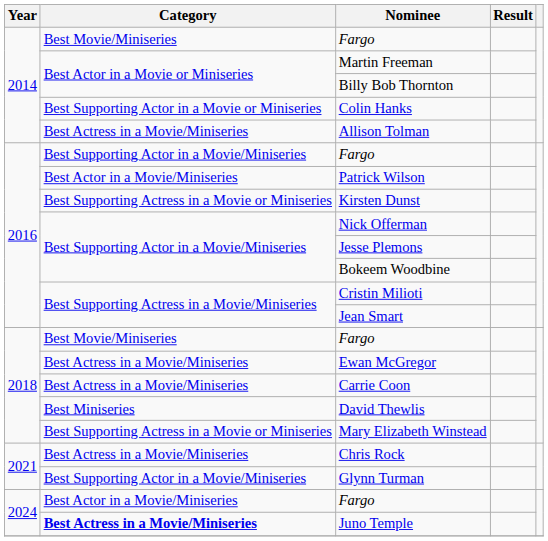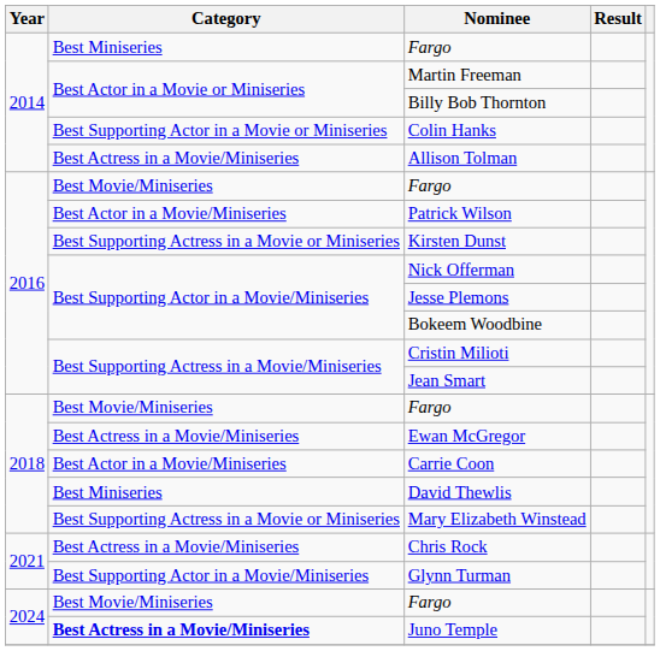 <table class="wikitable sortable">
 <tr>
 <th scope="col">Year</th>
 <th scope="col">Category</th>
 <th scope="col">Nominee</th>
 <th scope="col">Result</th>
 <th scope="col" class="unsortable"></th>
 </tr>
 <tr>
 <td rowspan="5"><a href='#'>2014</a></td>
-<td scope="row"><a href='#'>Best Movie/Miniseries</a></td>
+<td scope="row"><a href='#'>Best Miniseries</a></td>
 <td><em>Fargo</em></td>
 <td></td>
 <td rowspan="5" style="text-align: center;"></td>
 </tr>
 <tr>
 <td scope="row" rowspan="2"><a href='#'>Best Actor in a Movie or Miniseries</a></td>
 <td>Martin Freeman</td>
 <td></td>
 </tr>
 <tr>
 <td>Billy Bob Thornton</td>
 <td></td>
 </tr>
 <tr>
 <td scope="row"><a href='#'>Best Supporting Actor in a Movie or Miniseries</a></td>
 <td><a href='#'>Colin Hanks</a></td>
 <td></td>
 </tr>
 <tr>
 <td scope="row"><a href='#'>Best Actress in a Movie/Miniseries</a></td>
 <td><a href='#'>Allison Tolman</a></td>
 <td></td>
 </tr>
 <tr>
 <td rowspan="8"><a href='#'>2016</a></td>
-<td scope="row"><a href='#'>Best Supporting Actor in a Movie/Miniseries</a></td>
+<td scope="row"><a href='#'>Best Movie/Miniseries</a></td>
 <td><em>Fargo</em></td>
 <td></td>
 <td rowspan="8" style="text-align: center;"></td>
 </tr>
 <tr>
 <td scope="row"><a href='#'>Best Actor in a Movie/Miniseries</a></td>
 <td><a href='#'>Patrick Wilson</a></td>
 <td></td>
 </tr>
 <tr>
 <td scope="row"><a href='#'>Best Supporting Actress in a Movie or Miniseries</a></td>
 <td><a href='#'>Kirsten Dunst</a></td>
 <td></td>
 </tr>
 <tr>
 <td rowspan=3><a href='#'>Best Supporting Actor in a Movie/Miniseries</a></td>
 <td scope="row"><a href='#'>Nick Offerman</a></td>
 <td></td>
 </tr>
 <tr>
 <td scope="row"><a href='#'>Jesse Plemons</a></td>
 <td></td>
 </tr>
 <tr>
 <td scope="row">Bokeem Woodbine</td>
 <td></td>
 </tr>
 <tr>
 <td scope="row" rowspan=2><a href='#'>Best Supporting Actress in a Movie/Miniseries</a></td>
 <td><a href='#'>Cristin Milioti</a></td>
 <td></td>
 </tr>
 <tr>
 <td scope="row"><a href='#'>Jean Smart</a></td>
 <td></td>
 </tr>
 <tr>
 <td rowspan="5"><a href='#'>2018</a></td>
 <td scope="row"><a href='#'>Best Movie/Miniseries</a></td>
 <td><em>Fargo</em></td>
 <td></td>
 <td rowspan="5" style="text-align: center;"></td>
 </tr>
 <tr>
 <td scope="row"><a href='#'>Best Actress in a Movie/Miniseries</a></td>
 <td><a href='#'>Ewan McGregor</a></td>
 <td></td>
 </tr>
 <tr>
-<td scope="row"><a href='#'>Best Actress in a Movie/Miniseries</a></td>
+<td scope="row"><a href='#'>Best Actor in a Movie/Miniseries</a></td>
 <td><a href='#'>Carrie Coon</a></td>
 <td></td>
 </tr>
 <tr>
 <td scope="row"><a href='#'>Best Miniseries</a></td>
 <td><a href='#'>David Thewlis</a></td>
 <td></td>
 </tr>
 <tr>
 <td scope="row"><a href='#'>Best Supporting Actress in a Movie or Miniseries</a></td>
 <td><a href='#'>Mary Elizabeth Winstead</a></td>
 <td></td>
 </tr>
 <tr>
 <td rowspan="2"><a href='#'>2021</a></td>
 <td scope="row"><a href='#'>Best Actress in a Movie/Miniseries</a></td>
 <td><a href='#'>Chris Rock</a></td>
 <td></td>
 <td rowspan="2" style="text-align: center;"></td>
 </tr>
 <tr>
 <td scope="row"><a href='#'>Best Supporting Actor in a Movie/Miniseries</a></td>
 <td><a href='#'>Glynn Turman</a></td>
 <td></td>
 </tr>
 <tr>
 <td rowspan="2"><a href='#'>2024</a></td>
-<td scope="row"><a href='#'>Best Actor in a Movie/Miniseries</a></td>
+<td scope="row"><a href='#'>Best Movie/Miniseries</a></td>
 <td><em>Fargo</em></td>
 <td></td>
 <td rowspan="2" style="text-align: center;"></td>
 </tr>
 <tr>
 <td scope="row"><strong><a href='#'>Best Actress in a Movie/Miniseries</a></strong></td>
 <td><a href='#'>Juno Temple</a></td>
 <td></td>
 </tr>
 <tr>
 </tr>
 </table>
